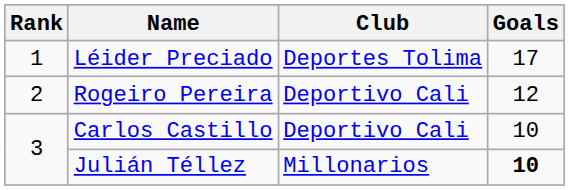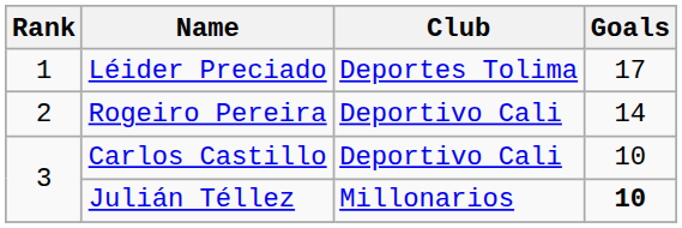 <table class="wikitable">
 <tr>
 <th>Rank</th>
 <th>Name</th>
 <th>Club</th>
 <th>Goals</th>
 </tr>
 <tr>
 <td align=center>1</td>
 <td> <a href='#'>Léider Preciado</a></td>
 <td><a href='#'>Deportes Tolima</a></td>
 <td align=center>17</td>
 </tr>
 <tr>
 <td align=center>2</td>
 <td> <a href='#'>Rogeiro Pereira</a></td>
 <td><a href='#'>Deportivo Cali</a></td>
-<td align=center>12</td>
+<td align=center>14</td>
 </tr>
 <tr>
 <td rowspan=2 align=center>3</td>
 <td> <a href='#'>Carlos Castillo</a></td>
 <td><a href='#'>Deportivo Cali</a></td>
 <td align=center>10</td>
 </tr>
 <tr>
 <td> <a href='#'>Julián Téllez</a></td>
 <td><a href='#'>Millonarios</a></td>
 <td align=center><strong>10</strong></td>
 </tr>
 </table>
